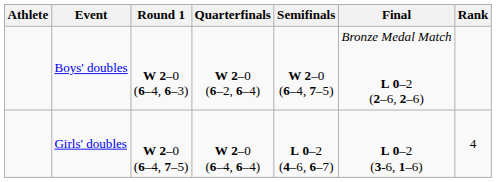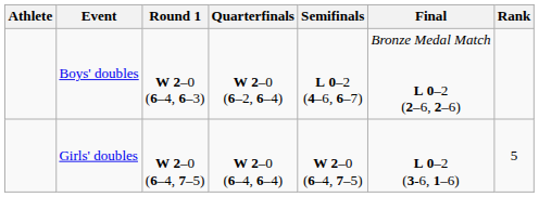 <table class=wikitable style="font-size:90%">
 <tr>
 <th>Athlete</th>
 <th>Event</th>
 <th>Round 1</th>
 <th>Quarterfinals</th>
 <th>Semifinals</th>
 <th>Final</th>
 <th>Rank</th>
 </tr>
 <tr>
 <td> <br></td>
 <td><a href='#'>Boys' doubles</a></td>
 <td align=center><br><br><strong>W</strong> <strong>2</strong>–0<br> (<strong>6</strong>–4, <strong>6</strong>–3)</td>
 <td align=center><br><br><strong>W</strong> <strong>2</strong>–0<br> (<strong>6</strong>–2, <strong>6</strong>–4)</td>
-<td align=center><br><br><strong>W</strong> <strong>2</strong>–0<br> (<strong>6</strong>–4, <strong>7</strong>–5)</td>
+<td align=center><br><br><strong>L</strong> <strong>0</strong>–2<br> (<strong>4</strong>–6, <strong>6</strong>–7)</td>
 <td align=center><em>Bronze Medal Match</em><br><br><br><strong>L</strong> <strong>0</strong>–2<br> (<strong>2</strong>–6, <strong>2</strong>–6)</td>
 <td align=center></td>
 </tr>
 <tr>
 <td> <br></td>
 <td><a href='#'>Girls' doubles</a></td>
 <td align=center><br><br><strong>W</strong> <strong>2</strong>–0<br> (<strong>6</strong>–4, <strong>7</strong>–5)</td>
 <td align=center><br><br><strong>W</strong> <strong>2</strong>–0<br> (<strong>6</strong>–4, <strong>6</strong>–4)</td>
-<td align=center><br><br><strong>L</strong> <strong>0</strong>–2<br> (<strong>4</strong>–6, <strong>6</strong>–7)</td>
+<td align=center><br><br><strong>W</strong> <strong>2</strong>–0<br> (<strong>6</strong>–4, <strong>7</strong>–5)</td>
 <td align=center><br><br><strong>L</strong> <strong>0</strong>–2<br> (<strong>3</strong>-6, <strong>1</strong>–6)</td>
-<td align=center>4</td>
+<td align=center>5</td>
 </tr>
 </table>
